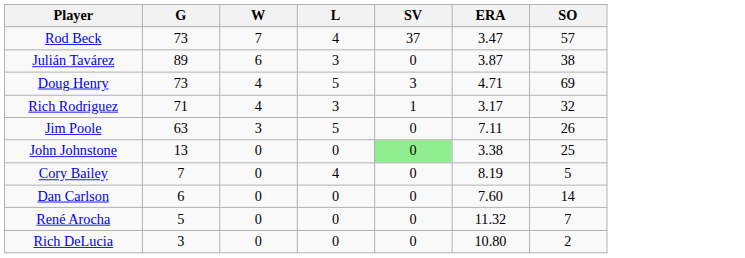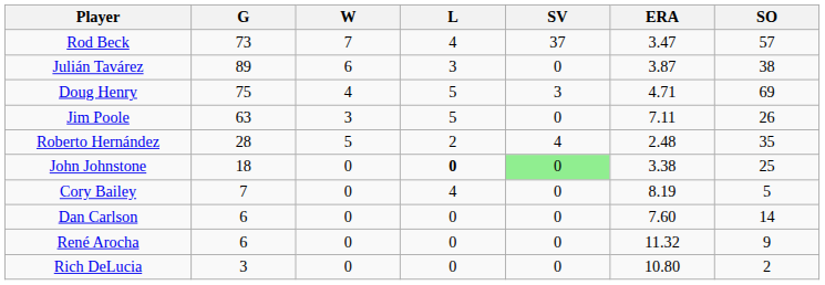 <table class="wikitable sortable">
 <tr>
 <th bgcolor="#DDDDFF" width="16%">Player</th>
 <th bgcolor="#DDDDFF" width="9%">G</th>
 <th bgcolor="#DDDDFF" width="9%">W</th>
 <th bgcolor="#DDDDFF" width="9%">L</th>
 <th bgcolor="#DDDDFF" width="9%">SV</th>
 <th bgcolor="#DDDDFF" width="9%">ERA</th>
 <th bgcolor="#DDDDFF" width="9%">SO</th>
 </tr>
 <tr align=center>
 <td><a href='#'>Rod Beck</a></td>
 <td>73</td>
 <td>7</td>
 <td>4</td>
 <td>37</td>
 <td>3.47</td>
 <td>57</td>
 </tr>
 <tr align=center>
 <td><a href='#'>Julián Tavárez</a></td>
 <td>89</td>
 <td>6</td>
 <td>3</td>
 <td>0</td>
 <td>3.87</td>
 <td>38</td>
 </tr>
 <tr align=center>
 <td><a href='#'>Doug Henry</a></td>
-<td>73</td>
+<td>75</td>
 <td>4</td>
 <td>5</td>
 <td>3</td>
 <td>4.71</td>
 <td>69</td>
-</tr>
-<tr align=center>
-<td><a href='#'>Rich Rodriguez</a></td>
-<td>71</td>
-<td>4</td>
-<td>3</td>
-<td>1</td>
-<td>3.17</td>
-<td>32</td>
 </tr>
 <tr align=center>
 <td><a href='#'>Jim Poole</a></td>
 <td>63</td>
 <td>3</td>
 <td>5</td>
 <td>0</td>
 <td>7.11</td>
 <td>26</td>
 </tr>
 <tr align=center>
+<td><a href='#'>Roberto Hernández</a></td>
+<td>28</td>
+<td>5</td>
+<td>2</td>
+<td>4</td>
+<td>2.48</td>
+<td>35</td>
+</tr>
+<tr align=center>
 <td><a href='#'>John Johnstone</a></td>
-<td>13</td>
+<td>18</td>
 <td>0</td>
-<td>0</td>
+<td><strong>0</strong></td>
 <td style="background: lightgreen;">0</td>
 <td>3.38</td>
 <td>25</td>
 </tr>
 <tr align=center>
 <td><a href='#'>Cory Bailey</a></td>
 <td>7</td>
 <td>0</td>
 <td>4</td>
 <td>0</td>
 <td>8.19</td>
 <td>5</td>
 </tr>
 <tr align=center>
 <td><a href='#'>Dan Carlson</a></td>
 <td>6</td>
 <td>0</td>
 <td>0</td>
 <td>0</td>
 <td>7.60</td>
 <td>14</td>
 </tr>
 <tr align=center>
 <td><a href='#'>René Arocha</a></td>
-<td>5</td>
+<td>6</td>
 <td>0</td>
 <td>0</td>
 <td>0</td>
 <td>11.32</td>
-<td>7</td>
+<td>9</td>
 </tr>
 <tr align=center>
 <td><a href='#'>Rich DeLucia</a></td>
 <td>3</td>
 <td>0</td>
 <td>0</td>
 <td>0</td>
 <td>10.80</td>
 <td>2</td>
 </tr>
 </table>
